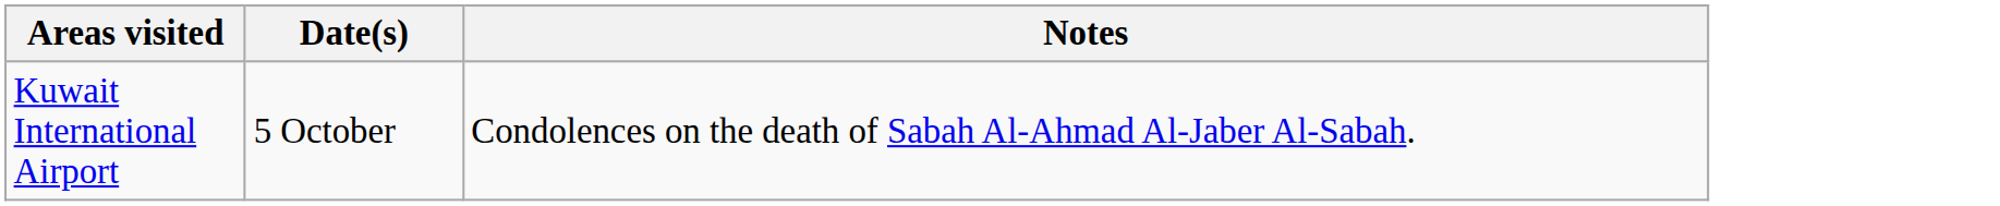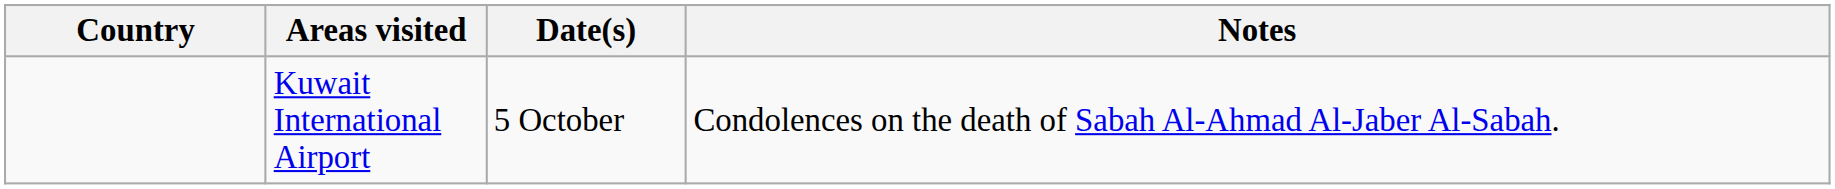 <table class="wikitable">
 <tr>
+<th width="120">Country</th>
 <th width="100">Areas visited</th>
 <th width="90">Date(s)</th>
 <th width="550">Notes</th>
 </tr>
 <tr>
+<td></td>
 <td><a href='#'>Kuwait International Airport</a></td>
 <td>5 October</td>
 <td>Condolences on the death of <a href='#'>Sabah Al-Ahmad Al-Jaber Al-Sabah</a>.</td>
 </tr>
 </table>
